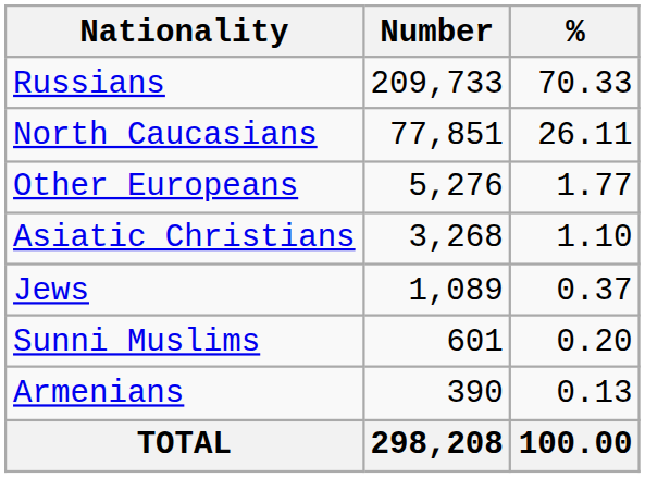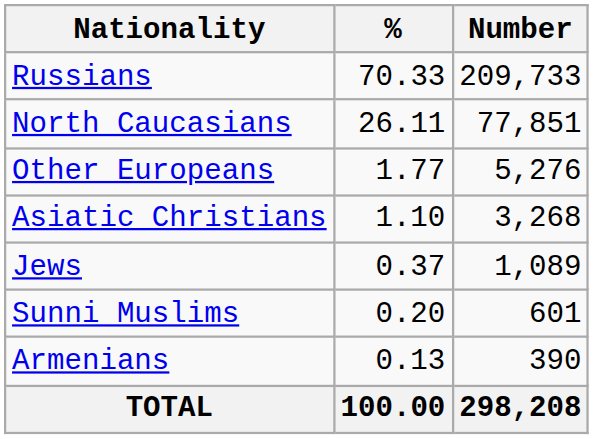 <table class="wikitable sortable">
 <tr>
 <th>Nationality</th>
+<th>%</th>
 <th>Number</th>
-<th>%</th>
 </tr>
 <tr>
 <td><a href='#'>Russians</a></td>
+<td align="right">70.33</td>
 <td align="right">209,733</td>
-<td align="right">70.33</td>
 </tr>
 <tr>
 <td><a href='#'>North Caucasians</a></td>
+<td align="right">26.11</td>
 <td align="right">77,851</td>
-<td align="right">26.11</td>
 </tr>
 <tr>
 <td><a href='#'>Other Europeans</a></td>
+<td align="right">1.77</td>
 <td align="right">5,276</td>
-<td align="right">1.77</td>
 </tr>
 <tr>
 <td><a href='#'>Asiatic Christians</a></td>
+<td align="right">1.10</td>
 <td align="right">3,268</td>
-<td align="right">1.10</td>
 </tr>
 <tr>
 <td><a href='#'>Jews</a></td>
+<td align="right">0.37</td>
 <td align="right">1,089</td>
-<td align="right">0.37</td>
 </tr>
 <tr>
 <td><a href='#'>Sunni Muslims</a></td>
+<td align="right">0.20</td>
 <td align="right">601</td>
-<td align="right">0.20</td>
 </tr>
 <tr>
 <td><a href='#'>Armenians</a></td>
+<td align="right">0.13</td>
 <td align="right">390</td>
-<td align="right">0.13</td>
 </tr>
 <tr>
 <th>TOTAL</th>
+<th>100.00</th>
 <th>298,208</th>
-<th>100.00</th>
 </tr>
 </table>
